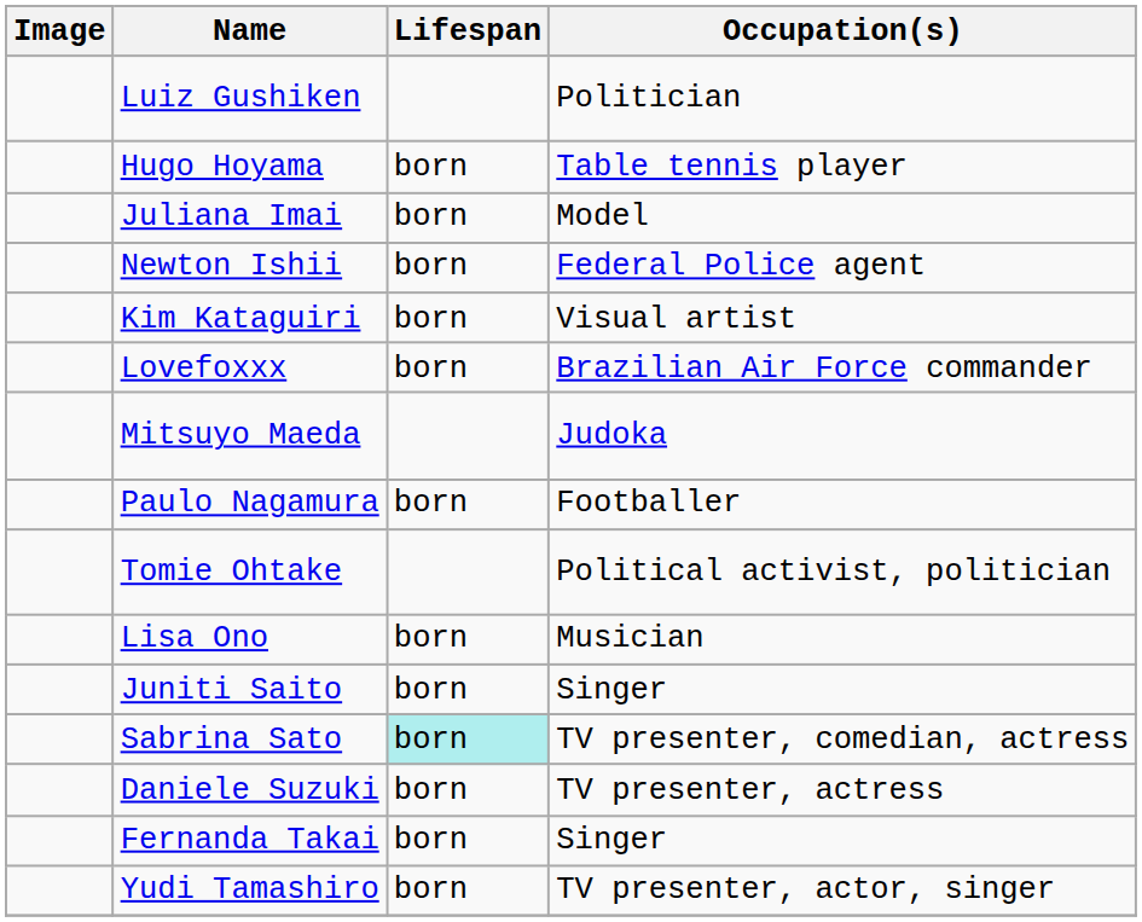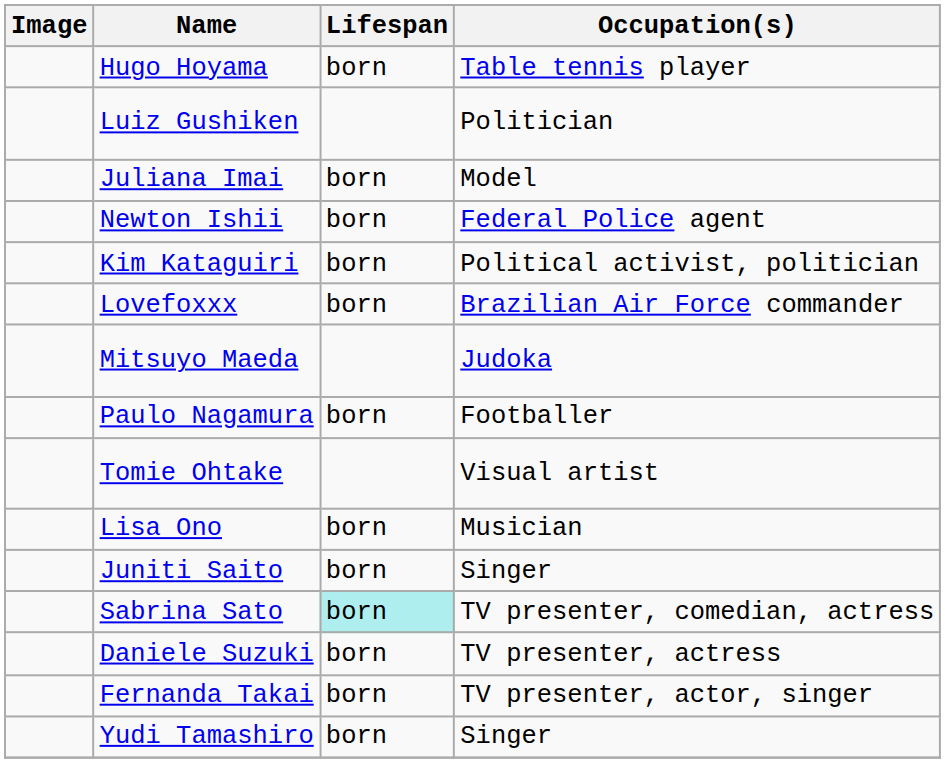 <table class="wikitable sortable">
 <tr>
 <th>Image</th>
 <th>Name</th>
 <th>Lifespan</th>
 <th>Occupation(s)</th>
 </tr>
 <tr>
 <td></td>
+<td><a href='#'>Hugo Hoyama</a></td>
+<td>born </td>
+<td><a href='#'>Table tennis</a> player</td>
+</tr>
+<tr>
+<td></td>
 <td><a href='#'>Luiz Gushiken</a></td>
 <td align=center><br><br></td>
 <td>Politician</td>
-</tr>
-<tr>
-<td></td>
-<td><a href='#'>Hugo Hoyama</a></td>
-<td>born </td>
-<td><a href='#'>Table tennis</a> player</td>
 </tr>
 <tr>
 <td></td>
 <td><a href='#'>Juliana Imai</a></td>
 <td>born </td>
 <td>Model</td>
 </tr>
 <tr>
 <td></td>
 <td><a href='#'>Newton Ishii</a></td>
 <td>born </td>
 <td><a href='#'>Federal Police</a> agent</td>
 </tr>
 <tr>
 <td></td>
 <td><a href='#'>Kim Kataguiri</a></td>
 <td>born </td>
-<td>Visual artist</td>
+<td>Political activist, politician</td>
 </tr>
 <tr>
 <td></td>
 <td><a href='#'>Lovefoxxx</a></td>
 <td>born </td>
 <td><a href='#'>Brazilian Air Force</a> commander</td>
 </tr>
 <tr>
 <td></td>
 <td><a href='#'>Mitsuyo Maeda</a></td>
 <td align=center><br><br></td>
 <td><a href='#'>Judoka</a></td>
 </tr>
 <tr>
 <td></td>
 <td><a href='#'>Paulo Nagamura</a></td>
 <td>born </td>
 <td>Footballer</td>
 </tr>
 <tr>
 <td></td>
 <td><a href='#'>Tomie Ohtake</a></td>
 <td align=center><br><br></td>
-<td>Political activist, politician</td>
+<td>Visual artist</td>
 </tr>
 <tr>
 <td></td>
 <td><a href='#'>Lisa Ono</a></td>
 <td>born </td>
 <td>Musician</td>
 </tr>
 <tr>
 <td></td>
 <td><a href='#'>Juniti Saito</a></td>
 <td>born </td>
 <td>Singer</td>
 </tr>
 <tr>
 <td></td>
 <td><a href='#'>Sabrina Sato</a></td>
 <td style="background: paleturquoise;">born </td>
 <td>TV presenter, comedian, actress</td>
 </tr>
 <tr>
 <td></td>
 <td><a href='#'>Daniele Suzuki</a></td>
 <td>born </td>
 <td>TV presenter, actress</td>
 </tr>
 <tr>
 <td></td>
 <td><a href='#'>Fernanda Takai</a></td>
 <td>born </td>
-<td>Singer</td>
+<td>TV presenter, actor, singer</td>
 </tr>
 <tr>
 <td></td>
 <td><a href='#'>Yudi Tamashiro</a></td>
 <td>born </td>
-<td>TV presenter, actor, singer</td>
+<td>Singer</td>
 </tr>
 <tr>
 </tr>
 </table>
